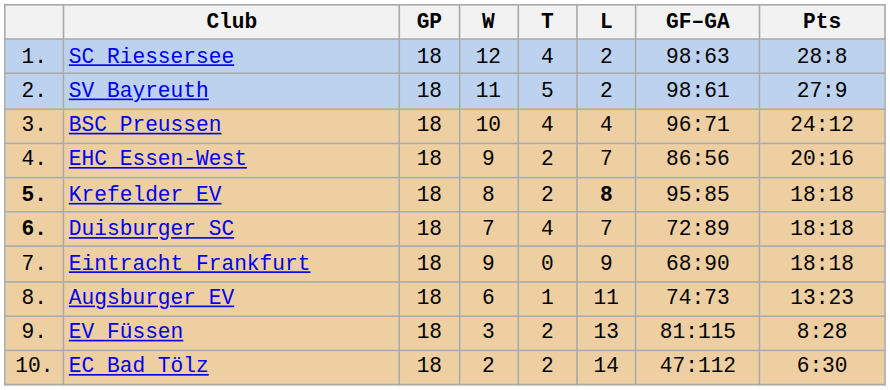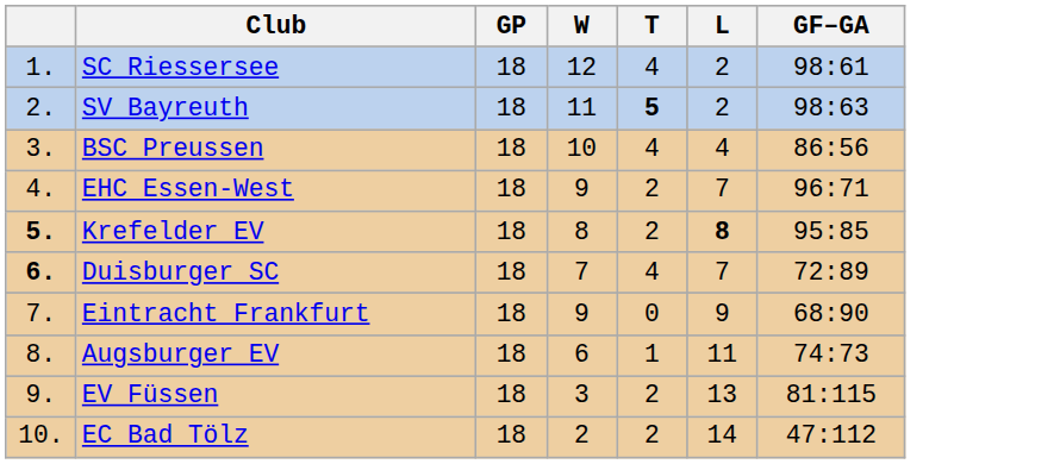 <table class="wikitable">
 <tr>
 <th width="30"></th>
 <th width="200">Club</th>
 <th width="30">GP</th>
 <th width="30">W</th>
 <th width="30">T</th>
 <th width="30">L</th>
 <th width="70">GF–GA</th>
-<th width="70">Pts</th>
 </tr>
 <tr bgcolor="#BCD2EE" align="center">
 <td>1.</td>
 <td align="left"><a href='#'>SC Riessersee</a></td>
 <td>18</td>
 <td>12</td>
 <td>4</td>
 <td>2</td>
-<td>98:63</td>
-<td>28:8</td>
+<td>98:61</td>
 </tr>
 <tr bgcolor=#BCD2EE align="center">
 <td>2.</td>
 <td align="left"><a href='#'>SV Bayreuth</a></td>
 <td>18</td>
 <td>11</td>
-<td>5</td>
+<td><strong>5</strong></td>
 <td>2</td>
-<td>98:61</td>
-<td>27:9</td>
+<td>98:63</td>
 </tr>
 <tr bgcolor=#EECFA1 align="center">
 <td>3.</td>
 <td align="left"><a href='#'>BSC Preussen</a></td>
 <td>18</td>
 <td>10</td>
 <td>4</td>
 <td>4</td>
-<td>96:71</td>
-<td>24:12</td>
+<td>86:56</td>
 </tr>
 <tr bgcolor=#EECFA1 align="center">
 <td>4.</td>
 <td align="left"><a href='#'>EHC Essen-West</a></td>
 <td>18</td>
 <td>9</td>
 <td>2</td>
 <td>7</td>
-<td>86:56</td>
-<td>20:16</td>
+<td>96:71</td>
 </tr>
 <tr bgcolor=#EECFA1 align="center">
 <td><strong>5.</strong></td>
 <td align="left"><a href='#'>Krefelder EV</a></td>
 <td>18</td>
 <td>8</td>
 <td>2</td>
 <td><strong>8</strong></td>
 <td>95:85</td>
-<td>18:18</td>
 </tr>
 <tr bgcolor=#EECFA1 align="center">
 <td><strong>6.</strong></td>
 <td align="left"><a href='#'>Duisburger SC</a></td>
 <td>18</td>
 <td>7</td>
 <td>4</td>
 <td>7</td>
 <td>72:89</td>
-<td>18:18</td>
 </tr>
 <tr bgcolor=#EECFA1 align="center">
 <td>7.</td>
 <td align="left"><a href='#'>Eintracht Frankfurt</a></td>
 <td>18</td>
 <td>9</td>
 <td>0</td>
 <td>9</td>
 <td>68:90</td>
-<td>18:18</td>
 </tr>
 <tr bgcolor=#EECFA1 align="center">
 <td>8.</td>
 <td align="left"><a href='#'>Augsburger EV</a></td>
 <td>18</td>
 <td>6</td>
 <td>1</td>
 <td>11</td>
 <td>74:73</td>
-<td>13:23</td>
 </tr>
 <tr bgcolor=#EECFA1 align="center">
 <td>9.</td>
 <td align="left"><a href='#'>EV Füssen</a></td>
 <td>18</td>
 <td>3</td>
 <td>2</td>
 <td>13</td>
 <td>81:115</td>
-<td>8:28</td>
 </tr>
 <tr bgcolor=#EECFA1 align="center">
 <td>10.</td>
 <td align="left"><a href='#'>EC Bad Tölz</a></td>
 <td>18</td>
 <td>2</td>
 <td>2</td>
 <td>14</td>
 <td>47:112</td>
-<td>6:30</td>
 </tr>
 </table>
